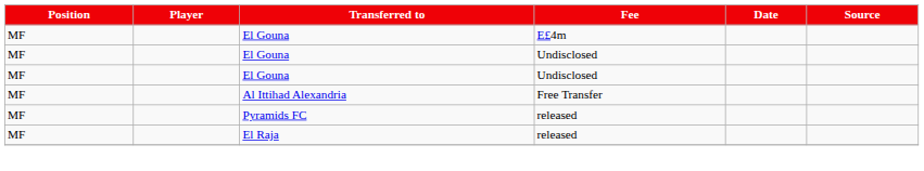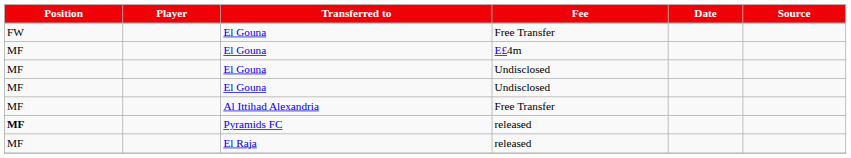 <table class="wikitable sortable" style="width:90%; text-align:center; font-size:95%; text-align:left">
 <tr>
 <th style="background:#EF0107; color:#FFFFFF">Position</th>
 <th style="background:#EF0107; color:#FFFFFF">Player</th>
 <th style="background:#EF0107; color:#FFFFFF">Transferred to</th>
 <th style="background:#EF0107; color:#FFFFFF">Fee</th>
 <th style="background:#EF0107; color:#FFFFFF">Date</th>
 <th style="background:#EF0107; color:#FFFFFF">Source</th>
+</tr>
+<tr>
+<td>FW</td>
+<td></td>
+<td> <a href='#'>El Gouna</a></td>
+<td>Free Transfer</td>
+<td></td>
+<td></td>
 </tr>
 <tr>
 <td>MF</td>
 <td></td>
 <td> <a href='#'>El Gouna</a></td>
 <td><a href='#'>E£</a>4m</td>
 <td></td>
 <td></td>
 </tr>
 <tr>
 <td>MF</td>
 <td></td>
 <td> <a href='#'>El Gouna</a></td>
 <td>Undisclosed</td>
 <td></td>
 <td></td>
 </tr>
 <tr>
 <td>MF</td>
 <td></td>
 <td> <a href='#'>El Gouna</a></td>
 <td>Undisclosed</td>
 <td></td>
 <td></td>
 </tr>
 <tr>
 <td>MF</td>
 <td></td>
 <td> <a href='#'>Al Ittihad Alexandria</a></td>
 <td>Free Transfer</td>
 <td></td>
 <td></td>
 </tr>
 <tr>
-<td>MF</td>
+<td><strong>MF</strong></td>
 <td></td>
 <td> <a href='#'>Pyramids FC</a></td>
 <td>released</td>
 <td></td>
 <td></td>
 </tr>
 <tr>
 <td>MF</td>
 <td></td>
 <td> <a href='#'>El Raja</a></td>
 <td>released</td>
 <td></td>
 <td></td>
 </tr>
 <tr>
 </tr>
 </table>
